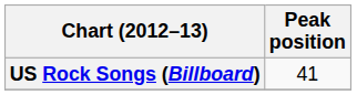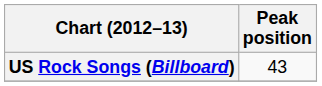 <table class="wikitable sortable plainrowheaders">
 <tr>
 <th>Chart (2012–13)</th>
 <th>Peak<br>position</th>
 </tr>
 <tr>
 <th scope="row">US <a href='#'>Rock Songs</a> (<em><a href='#'>Billboard</a></em>)</th>
-<td style="text-align:center;">41</td>
+<td style="text-align:center;">43</td>
 </tr>
 <tr>
 </tr>
 </table>
